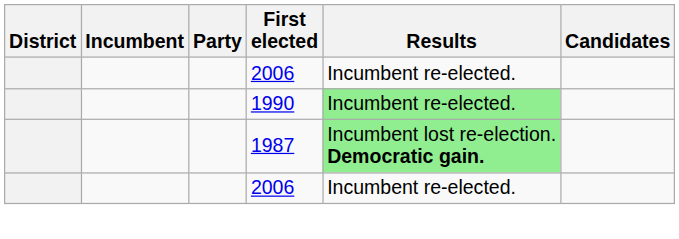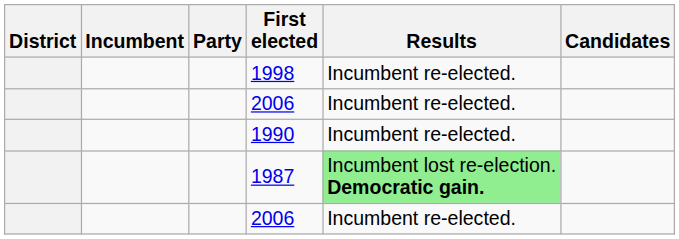 <table class="wikitable sortable">
 <tr valign=bottom>
 <th>District</th>
 <th>Incumbent</th>
 <th>Party</th>
 <th>First<br>elected</th>
 <th>Results</th>
 <th>Candidates</th>
+</tr>
+<tr>
+<th></th>
+<td></td>
+<td></td>
+<td><a href='#'>1998</a></td>
+<td>Incumbent re-elected.</td>
+<td nowrap></td>
 </tr>
 <tr>
 <th></th>
 <td></td>
 <td></td>
 <td><a href='#'>2006</a></td>
 <td>Incumbent re-elected.</td>
 <td nowrap></td>
 </tr>
 <tr>
 <th></th>
 <td></td>
 <td></td>
 <td><a href='#'>1990</a></td>
-<td style="background: lightgreen;">Incumbent re-elected.</td>
+<td>Incumbent re-elected.</td>
 <td nowrap></td>
 </tr>
 <tr>
 <th></th>
 <td></td>
 <td></td>
 <td><a href='#'>1987</a></td>
 <td style="background: lightgreen;">Incumbent lost re-election.<br><strong>Democratic gain.</strong></td>
 <td nowrap></td>
 </tr>
 <tr>
 <th></th>
 <td></td>
 <td></td>
 <td><a href='#'>2006</a></td>
 <td>Incumbent re-elected.</td>
 <td nowrap></td>
 </tr>
 </table>
